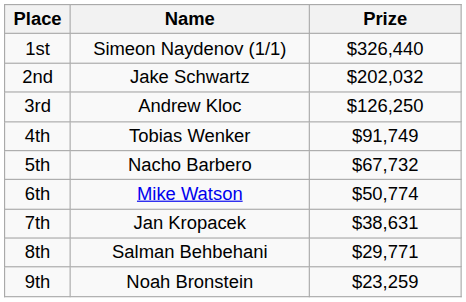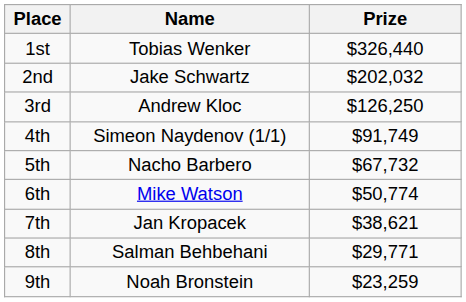 <table class="wikitable">
 <tr>
 <th width="50">Place</th>
 <th width="200">Name</th>
 <th width="125">Prize</th>
 </tr>
 <tr>
 <td align = "center">1st</td>
-<td align = "center">Simeon Naydenov (1/1)</td>
+<td align = "center">Tobias Wenker</td>
 <td align = "center">$326,440</td>
 </tr>
 <tr>
 <td align = "center">2nd</td>
 <td align = "center">Jake Schwartz</td>
 <td align = "center">$202,032</td>
 </tr>
 <tr>
 <td align = "center">3rd</td>
 <td align = "center">Andrew Kloc</td>
 <td align = "center">$126,250</td>
 </tr>
 <tr>
 <td align = "center">4th</td>
-<td align = "center">Tobias Wenker</td>
+<td align = "center">Simeon Naydenov (1/1)</td>
 <td align = "center">$91,749</td>
 </tr>
 <tr>
 <td align = "center">5th</td>
 <td align = "center">Nacho Barbero</td>
 <td align = "center">$67,732</td>
 </tr>
 <tr>
 <td align = "center">6th</td>
 <td align = "center"><a href='#'>Mike Watson</a></td>
 <td align = "center">$50,774</td>
 </tr>
 <tr>
 <td align = "center">7th</td>
 <td align = "center">Jan Kropacek</td>
-<td align = "center">$38,631</td>
+<td align = "center">$38,621</td>
 </tr>
 <tr>
 <td align = "center">8th</td>
 <td align = "center">Salman Behbehani</td>
 <td align = "center">$29,771</td>
 </tr>
 <tr>
 <td align = "center">9th</td>
 <td align = "center">Noah Bronstein</td>
 <td align = "center">$23,259</td>
 </tr>
 </table>
